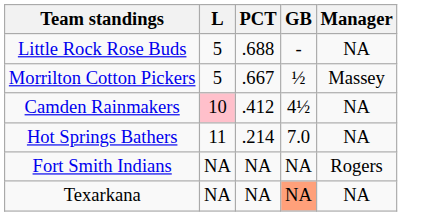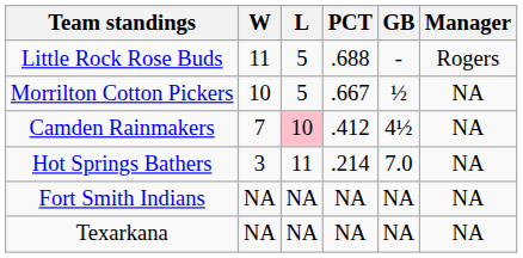 <table class="wikitable" style="text-align:center">
 <tr>
 <th>Team standings</th>
+<th>W</th>
 <th>L</th>
 <th>PCT</th>
 <th>GB</th>
 <th>Manager</th>
 </tr>
 <tr>
 <td><a href='#'>Little Rock Rose Buds</a></td>
+<td>11</td>
 <td>5</td>
 <td>.688</td>
 <td>-</td>
+<td>Rogers</td>
+</tr>
+<tr>
+<td><a href='#'>Morrilton Cotton Pickers</a></td>
+<td>10</td>
+<td>5</td>
+<td>.667</td>
+<td>½</td>
 <td>NA</td>
 </tr>
 <tr>
-<td><a href='#'>Morrilton Cotton Pickers</a></td>
-<td>5</td>
-<td>.667</td>
-<td>½</td>
-<td>Massey</td>
-</tr>
-<tr>
 <td><a href='#'>Camden Rainmakers</a></td>
+<td>7</td>
 <td style="background: pink;">10</td>
 <td>.412</td>
 <td>4½</td>
 <td>NA</td>
 </tr>
 <tr>
 <td><a href='#'>Hot Springs Bathers</a></td>
+<td>3</td>
 <td>11</td>
 <td>.214</td>
 <td>7.0</td>
 <td>NA</td>
 </tr>
 <tr>
 <td><a href='#'>Fort Smith Indians</a></td>
 <td>NA</td>
 <td>NA</td>
 <td>NA</td>
-<td>Rogers</td>
+<td>NA</td>
+<td>NA</td>
 </tr>
 <tr>
 <td>Texarkana</td>
 <td>NA</td>
 <td>NA</td>
-<td style="background: lightsalmon;">NA</td>
+<td>NA</td>
+<td>NA</td>
 <td>NA</td>
 </tr>
 </table>
